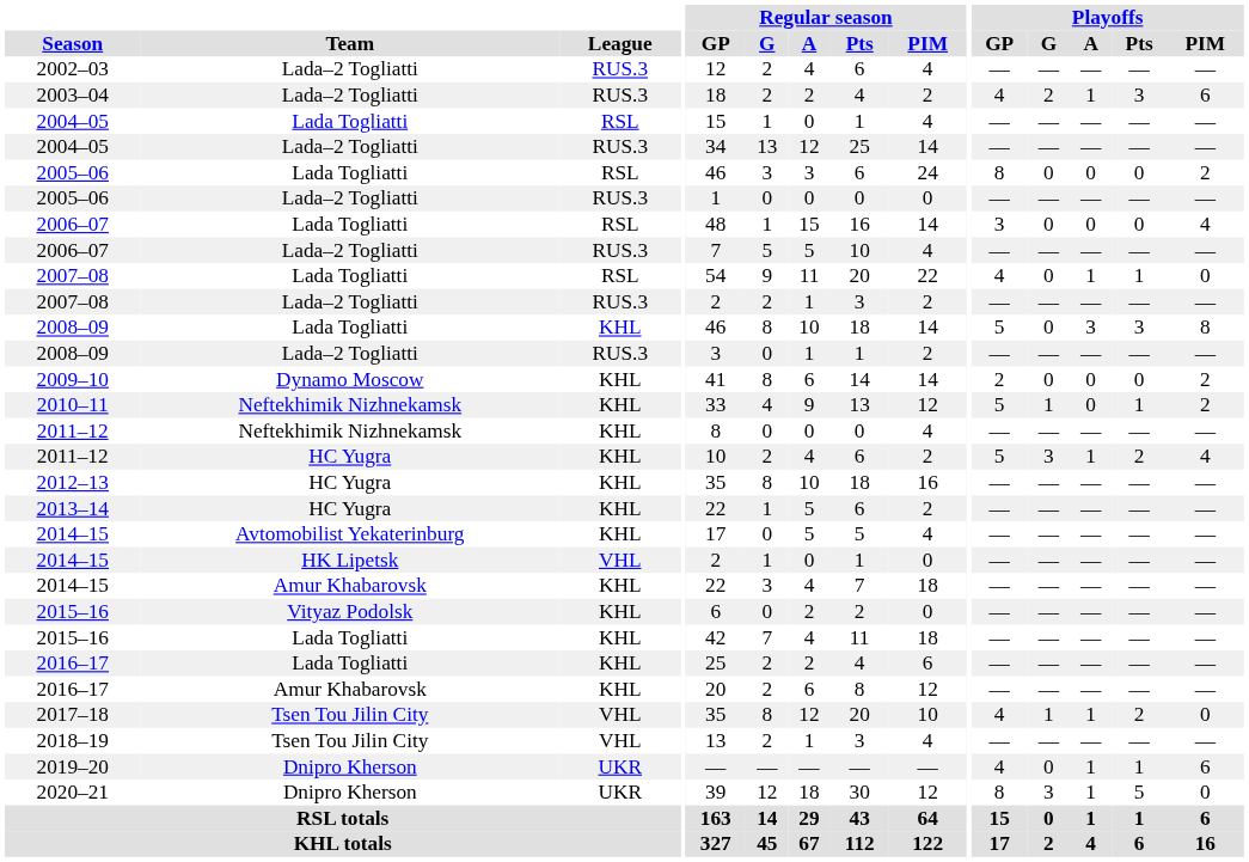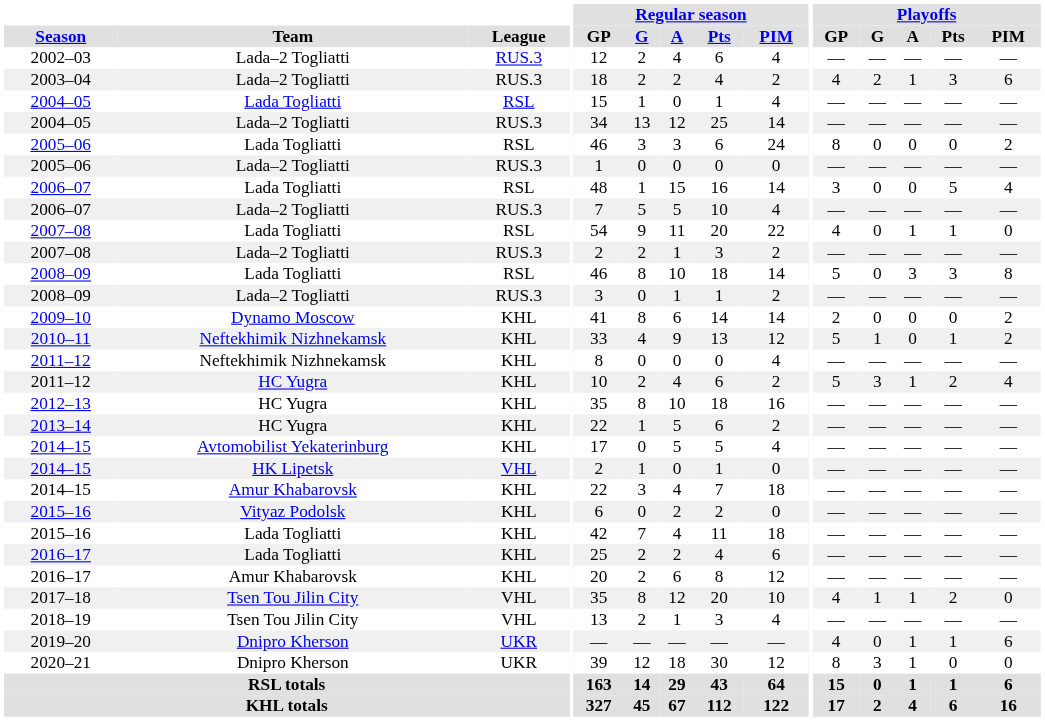 <table border="0" cellpadding="1" cellspacing="0" style="text-align:center; width:60em">
 <tr bgcolor="#e0e0e0">
 <th colspan="3" bgcolor="#ffffff"></th>
 <th rowspan="99" bgcolor="#ffffff"></th>
 <th colspan="5"><a href='#'>Regular season</a></th>
 <th rowspan="99" bgcolor="#ffffff"></th>
 <th colspan="5"><a href='#'>Playoffs</a></th>
 </tr>
 <tr bgcolor="#e0e0e0">
 <th><a href='#'>Season</a></th>
 <th>Team</th>
 <th>League</th>
 <th>GP</th>
 <th><a href='#'>G</a></th>
 <th><a href='#'>A</a></th>
 <th><a href='#'>Pts</a></th>
 <th><a href='#'>PIM</a></th>
 <th>GP</th>
 <th>G</th>
 <th>A</th>
 <th>Pts</th>
 <th>PIM</th>
 </tr>
 <tr>
 <td>2002–03</td>
 <td>Lada–2 Togliatti</td>
 <td><a href='#'>RUS.3</a></td>
 <td>12</td>
 <td>2</td>
 <td>4</td>
 <td>6</td>
 <td>4</td>
 <td>—</td>
 <td>—</td>
 <td>—</td>
 <td>—</td>
 <td>—</td>
 </tr>
 <tr bgcolor="#f0f0f0">
 <td>2003–04</td>
 <td>Lada–2 Togliatti</td>
 <td>RUS.3</td>
 <td>18</td>
 <td>2</td>
 <td>2</td>
 <td>4</td>
 <td>2</td>
 <td>4</td>
 <td>2</td>
 <td>1</td>
 <td>3</td>
 <td>6</td>
 </tr>
 <tr>
 <td><a href='#'>2004–05</a></td>
 <td><a href='#'>Lada Togliatti</a></td>
 <td><a href='#'>RSL</a></td>
 <td>15</td>
 <td>1</td>
 <td>0</td>
 <td>1</td>
 <td>4</td>
 <td>—</td>
 <td>—</td>
 <td>—</td>
 <td>—</td>
 <td>—</td>
 </tr>
 <tr bgcolor="#f0f0f0">
 <td>2004–05</td>
 <td>Lada–2 Togliatti</td>
 <td>RUS.3</td>
 <td>34</td>
 <td>13</td>
 <td>12</td>
 <td>25</td>
 <td>14</td>
 <td>—</td>
 <td>—</td>
 <td>—</td>
 <td>—</td>
 <td>—</td>
 </tr>
 <tr>
 <td><a href='#'>2005–06</a></td>
 <td>Lada Togliatti</td>
 <td>RSL</td>
 <td>46</td>
 <td>3</td>
 <td>3</td>
 <td>6</td>
 <td>24</td>
 <td>8</td>
 <td>0</td>
 <td>0</td>
 <td>0</td>
 <td>2</td>
 </tr>
 <tr bgcolor="#f0f0f0">
 <td>2005–06</td>
 <td>Lada–2 Togliatti</td>
 <td>RUS.3</td>
 <td>1</td>
 <td>0</td>
 <td>0</td>
 <td>0</td>
 <td>0</td>
 <td>—</td>
 <td>—</td>
 <td>—</td>
 <td>—</td>
 <td>—</td>
 </tr>
 <tr>
 <td><a href='#'>2006–07</a></td>
 <td>Lada Togliatti</td>
 <td>RSL</td>
 <td>48</td>
 <td>1</td>
 <td>15</td>
 <td>16</td>
 <td>14</td>
 <td>3</td>
 <td>0</td>
 <td>0</td>
-<td>0</td>
+<td>5</td>
 <td>4</td>
 </tr>
 <tr bgcolor="#f0f0f0">
 <td>2006–07</td>
 <td>Lada–2 Togliatti</td>
 <td>RUS.3</td>
 <td>7</td>
 <td>5</td>
 <td>5</td>
 <td>10</td>
 <td>4</td>
 <td>—</td>
 <td>—</td>
 <td>—</td>
 <td>—</td>
 <td>—</td>
 </tr>
 <tr>
 <td><a href='#'>2007–08</a></td>
 <td>Lada Togliatti</td>
 <td>RSL</td>
 <td>54</td>
 <td>9</td>
 <td>11</td>
 <td>20</td>
 <td>22</td>
 <td>4</td>
 <td>0</td>
 <td>1</td>
 <td>1</td>
 <td>0</td>
 </tr>
 <tr bgcolor="#f0f0f0">
 <td>2007–08</td>
 <td>Lada–2 Togliatti</td>
 <td>RUS.3</td>
 <td>2</td>
 <td>2</td>
 <td>1</td>
 <td>3</td>
 <td>2</td>
 <td>—</td>
 <td>—</td>
 <td>—</td>
 <td>—</td>
 <td>—</td>
 </tr>
 <tr>
 <td><a href='#'>2008–09</a></td>
 <td>Lada Togliatti</td>
-<td><a href='#'>KHL</a></td>
+<td>RSL</td>
 <td>46</td>
 <td>8</td>
 <td>10</td>
 <td>18</td>
 <td>14</td>
 <td>5</td>
 <td>0</td>
 <td>3</td>
 <td>3</td>
 <td>8</td>
 </tr>
 <tr bgcolor="#f0f0f0">
 <td>2008–09</td>
 <td>Lada–2 Togliatti</td>
 <td>RUS.3</td>
 <td>3</td>
 <td>0</td>
 <td>1</td>
 <td>1</td>
 <td>2</td>
 <td>—</td>
 <td>—</td>
 <td>—</td>
 <td>—</td>
 <td>—</td>
 </tr>
 <tr>
 <td><a href='#'>2009–10</a></td>
 <td><a href='#'>Dynamo Moscow</a></td>
 <td>KHL</td>
 <td>41</td>
 <td>8</td>
 <td>6</td>
 <td>14</td>
 <td>14</td>
 <td>2</td>
 <td>0</td>
 <td>0</td>
 <td>0</td>
 <td>2</td>
 </tr>
 <tr bgcolor="#f0f0f0">
 <td><a href='#'>2010–11</a></td>
 <td><a href='#'>Neftekhimik Nizhnekamsk</a></td>
 <td>KHL</td>
 <td>33</td>
 <td>4</td>
 <td>9</td>
 <td>13</td>
 <td>12</td>
 <td>5</td>
 <td>1</td>
 <td>0</td>
 <td>1</td>
 <td>2</td>
 </tr>
 <tr>
 <td><a href='#'>2011–12</a></td>
 <td>Neftekhimik Nizhnekamsk</td>
 <td>KHL</td>
 <td>8</td>
 <td>0</td>
 <td>0</td>
 <td>0</td>
 <td>4</td>
 <td>—</td>
 <td>—</td>
 <td>—</td>
 <td>—</td>
 <td>—</td>
 </tr>
 <tr bgcolor="#f0f0f0">
 <td>2011–12</td>
 <td><a href='#'>HC Yugra</a></td>
 <td>KHL</td>
 <td>10</td>
 <td>2</td>
 <td>4</td>
 <td>6</td>
 <td>2</td>
 <td>5</td>
 <td>3</td>
 <td>1</td>
 <td>2</td>
 <td>4</td>
 </tr>
 <tr>
 <td><a href='#'>2012–13</a></td>
 <td>HC Yugra</td>
 <td>KHL</td>
 <td>35</td>
 <td>8</td>
 <td>10</td>
 <td>18</td>
 <td>16</td>
 <td>—</td>
 <td>—</td>
 <td>—</td>
 <td>—</td>
 <td>—</td>
 </tr>
 <tr bgcolor="#f0f0f0">
 <td><a href='#'>2013–14</a></td>
 <td>HC Yugra</td>
 <td>KHL</td>
 <td>22</td>
 <td>1</td>
 <td>5</td>
 <td>6</td>
 <td>2</td>
 <td>—</td>
 <td>—</td>
 <td>—</td>
 <td>—</td>
 <td>—</td>
 </tr>
 <tr>
 <td><a href='#'>2014–15</a></td>
 <td><a href='#'>Avtomobilist Yekaterinburg</a></td>
 <td>KHL</td>
 <td>17</td>
 <td>0</td>
 <td>5</td>
 <td>5</td>
 <td>4</td>
 <td>—</td>
 <td>—</td>
 <td>—</td>
 <td>—</td>
 <td>—</td>
 </tr>
 <tr bgcolor="#f0f0f0">
 <td><a href='#'>2014–15</a></td>
 <td><a href='#'>HK Lipetsk</a></td>
 <td><a href='#'>VHL</a></td>
 <td>2</td>
 <td>1</td>
 <td>0</td>
 <td>1</td>
 <td>0</td>
 <td>—</td>
 <td>—</td>
 <td>—</td>
 <td>—</td>
 <td>—</td>
 </tr>
 <tr>
 <td>2014–15</td>
 <td><a href='#'>Amur Khabarovsk</a></td>
 <td>KHL</td>
 <td>22</td>
 <td>3</td>
 <td>4</td>
 <td>7</td>
 <td>18</td>
 <td>—</td>
 <td>—</td>
 <td>—</td>
 <td>—</td>
 <td>—</td>
 </tr>
 <tr bgcolor="#f0f0f0">
 <td><a href='#'>2015–16</a></td>
 <td><a href='#'>Vityaz Podolsk</a></td>
 <td>KHL</td>
 <td>6</td>
 <td>0</td>
 <td>2</td>
 <td>2</td>
 <td>0</td>
 <td>—</td>
 <td>—</td>
 <td>—</td>
 <td>—</td>
 <td>—</td>
 </tr>
 <tr>
 <td>2015–16</td>
 <td>Lada Togliatti</td>
 <td>KHL</td>
 <td>42</td>
 <td>7</td>
 <td>4</td>
 <td>11</td>
 <td>18</td>
 <td>—</td>
 <td>—</td>
 <td>—</td>
 <td>—</td>
 <td>—</td>
 </tr>
 <tr bgcolor="#f0f0f0">
 <td><a href='#'>2016–17</a></td>
 <td>Lada Togliatti</td>
 <td>KHL</td>
 <td>25</td>
 <td>2</td>
 <td>2</td>
 <td>4</td>
 <td>6</td>
 <td>—</td>
 <td>—</td>
 <td>—</td>
 <td>—</td>
 <td>—</td>
 </tr>
 <tr>
 <td>2016–17</td>
 <td>Amur Khabarovsk</td>
 <td>KHL</td>
 <td>20</td>
 <td>2</td>
 <td>6</td>
 <td>8</td>
 <td>12</td>
 <td>—</td>
 <td>—</td>
 <td>—</td>
 <td>—</td>
 <td>—</td>
 </tr>
 <tr bgcolor="#f0f0f0">
 <td>2017–18</td>
 <td><a href='#'>Tsen Tou Jilin City</a></td>
 <td>VHL</td>
 <td>35</td>
 <td>8</td>
 <td>12</td>
 <td>20</td>
 <td>10</td>
 <td>4</td>
 <td>1</td>
 <td>1</td>
 <td>2</td>
 <td>0</td>
 </tr>
 <tr>
 <td>2018–19</td>
 <td>Tsen Tou Jilin City</td>
 <td>VHL</td>
 <td>13</td>
 <td>2</td>
 <td>1</td>
 <td>3</td>
 <td>4</td>
 <td>—</td>
 <td>—</td>
 <td>—</td>
 <td>—</td>
 <td>—</td>
 </tr>
 <tr bgcolor="#f0f0f0">
 <td>2019–20</td>
 <td><a href='#'>Dnipro Kherson</a></td>
 <td><a href='#'>UKR</a></td>
 <td>—</td>
 <td>—</td>
 <td>—</td>
 <td>—</td>
 <td>—</td>
 <td>4</td>
 <td>0</td>
 <td>1</td>
 <td>1</td>
 <td>6</td>
 </tr>
 <tr>
 <td>2020–21</td>
 <td>Dnipro Kherson</td>
 <td>UKR</td>
 <td>39</td>
 <td>12</td>
 <td>18</td>
 <td>30</td>
 <td>12</td>
 <td>8</td>
 <td>3</td>
 <td>1</td>
-<td>5</td>
+<td>0</td>
 <td>0</td>
 </tr>
 <tr bgcolor="#e0e0e0">
 <th colspan="3">RSL totals</th>
 <th>163</th>
 <th>14</th>
 <th>29</th>
 <th>43</th>
 <th>64</th>
 <th>15</th>
 <th>0</th>
 <th>1</th>
 <th>1</th>
 <th>6</th>
 </tr>
 <tr bgcolor="#e0e0e0">
 <th colspan="3">KHL totals</th>
 <th>327</th>
 <th>45</th>
 <th>67</th>
 <th>112</th>
 <th>122</th>
 <th>17</th>
 <th>2</th>
 <th>4</th>
 <th>6</th>
 <th>16</th>
 </tr>
 </table>
